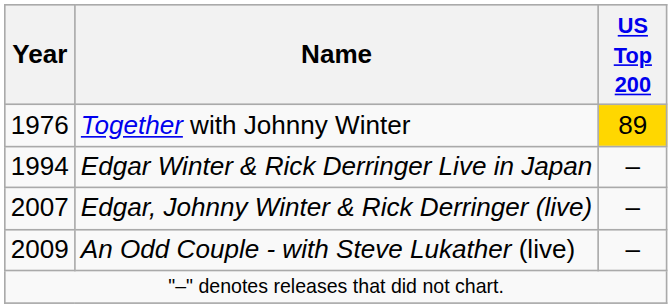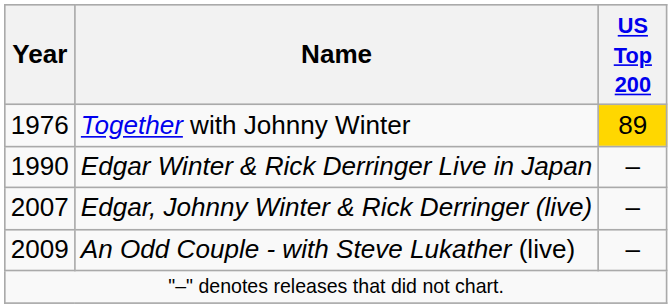 <table class="wikitable">
 <tr>
 <th>Year</th>
 <th>Name</th>
 <th width="35"><small><a href='#'>US Top 200</a></small><br></th>
 </tr>
 <tr>
 <td>1976</td>
 <td><em><a href='#'>Together</a></em> with Johnny Winter</td>
 <td style="background: gold; text-align:center;">89</td>
 </tr>
 <tr>
-<td>1994</td>
+<td>1990</td>
 <td><em>Edgar Winter & Rick Derringer Live in Japan</em></td>
 <td style="text-align:center;">–</td>
 </tr>
 <tr>
 <td>2007</td>
 <td><em>Edgar, Johnny Winter & Rick Derringer (live)</em></td>
 <td style="text-align:center;">–</td>
 </tr>
 <tr>
 <td>2009</td>
 <td><em>An Odd Couple -  with Steve Lukather</em> (live)</td>
 <td style="text-align:center;">–</td>
 </tr>
 <tr>
 <td colspan="8" style="text-align:center; font-size:9pt;">"–" denotes releases that did not chart.</td>
 </tr>
 </table>
